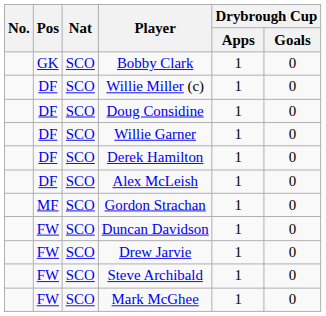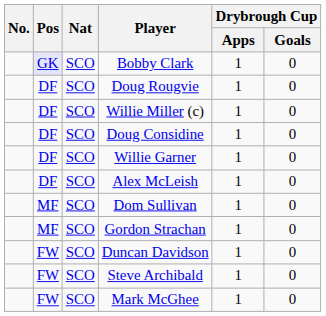 <table class="wikitable sortable" style="text-align: center;">
 <tr>
 <th rowspan="2"><abbr>No.</abbr></th>
 <th rowspan="2"><abbr>Pos</abbr></th>
 <th rowspan="2"><abbr>Nat</abbr></th>
 <th rowspan="2">Player</th>
 <th colspan="2">Drybrough Cup</th>
 </tr>
 <tr>
 <th>Apps</th>
 <th>Goals</th>
 </tr>
 <tr>
 <td></td>
-<td><a href='#'>GK</a></td>
+<td style="background: lavender;"><a href='#'>GK</a></td>
 <td> <a href='#'>SCO</a></td>
 <td><a href='#'>Bobby Clark</a></td>
+<td>1</td>
+<td>0</td>
+</tr>
+<tr>
+<td></td>
+<td><a href='#'>DF</a></td>
+<td> <a href='#'>SCO</a></td>
+<td><a href='#'>Doug Rougvie</a></td>
 <td>1</td>
 <td>0</td>
 </tr>
 <tr>
 <td></td>
 <td><a href='#'>DF</a></td>
 <td> <a href='#'>SCO</a></td>
 <td><a href='#'>Willie Miller</a> (c)</td>
 <td>1</td>
 <td>0</td>
 </tr>
 <tr>
 <td></td>
 <td><a href='#'>DF</a></td>
 <td> <a href='#'>SCO</a></td>
 <td><a href='#'>Doug Considine</a></td>
 <td>1</td>
 <td>0</td>
 </tr>
 <tr>
 <td></td>
 <td><a href='#'>DF</a></td>
 <td> <a href='#'>SCO</a></td>
 <td><a href='#'>Willie Garner</a></td>
 <td>1</td>
 <td>0</td>
 </tr>
 <tr>
 <td></td>
 <td><a href='#'>DF</a></td>
 <td> <a href='#'>SCO</a></td>
-<td><a href='#'>Derek Hamilton</a></td>
+<td><a href='#'>Alex McLeish</a></td>
 <td>1</td>
 <td>0</td>
 </tr>
 <tr>
 <td></td>
-<td><a href='#'>DF</a></td>
+<td><a href='#'>MF</a></td>
 <td> <a href='#'>SCO</a></td>
-<td><a href='#'>Alex McLeish</a></td>
+<td><a href='#'>Dom Sullivan</a></td>
 <td>1</td>
 <td>0</td>
 </tr>
 <tr>
 <td></td>
 <td><a href='#'>MF</a></td>
 <td> <a href='#'>SCO</a></td>
 <td><a href='#'>Gordon Strachan</a></td>
 <td>1</td>
 <td>0</td>
 </tr>
 <tr>
 <td></td>
 <td><a href='#'>FW</a></td>
 <td> <a href='#'>SCO</a></td>
 <td><a href='#'>Duncan Davidson</a></td>
 <td>1</td>
 <td>0</td>
 </tr>
 <tr>
 <td></td>
 <td><a href='#'>FW</a></td>
 <td> <a href='#'>SCO</a></td>
-<td><a href='#'>Drew Jarvie</a></td>
-<td>1</td>
-<td>0</td>
-</tr>
-<tr>
-<td></td>
-<td><a href='#'>FW</a></td>
-<td> <a href='#'>SCO</a></td>
 <td><a href='#'>Steve Archibald</a></td>
 <td>1</td>
 <td>0</td>
 </tr>
 <tr>
 <td></td>
 <td><a href='#'>FW</a></td>
 <td> <a href='#'>SCO</a></td>
 <td><a href='#'>Mark McGhee</a></td>
 <td>1</td>
 <td>0</td>
 </tr>
 </table>
